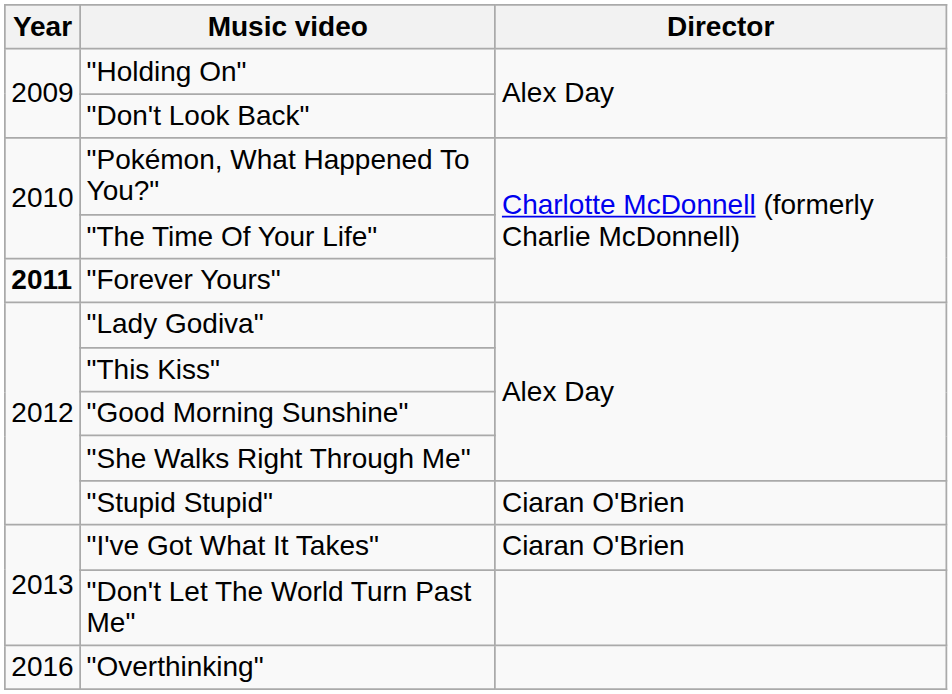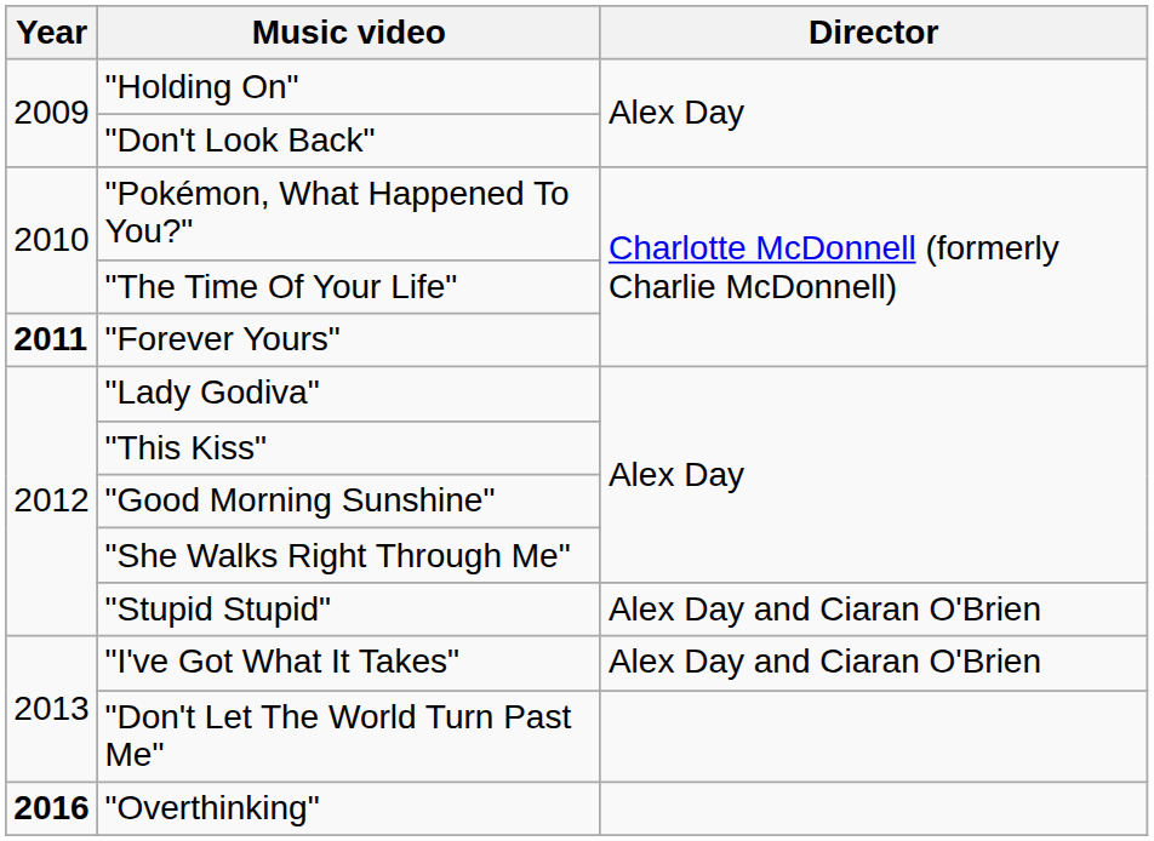 <table class="wikitable">
 <tr>
 <th>Year</th>
 <th width="230px">Music video</th>
 <th width="250px">Director</th>
 </tr>
 <tr>
 <td rowspan="2">2009</td>
 <td>"Holding On"</td>
 <td rowspan="2">Alex Day</td>
 </tr>
 <tr>
 <td>"Don't Look Back"</td>
 </tr>
 <tr>
 <td rowspan="2">2010</td>
 <td>"Pokémon, What Happened To You?"</td>
 <td rowspan="3"><a href='#'>Charlotte McDonnell</a> (formerly Charlie McDonnell)</td>
 </tr>
 <tr>
 <td>"The Time Of Your Life"</td>
 </tr>
 <tr>
 <td><strong>2011</strong></td>
 <td>"Forever Yours"</td>
 </tr>
 <tr>
 <td rowspan="5">2012</td>
 <td>"Lady Godiva"</td>
 <td rowspan="4">Alex Day</td>
 </tr>
 <tr>
 <td>"This Kiss"</td>
 </tr>
 <tr>
 <td>"Good Morning Sunshine"</td>
 </tr>
 <tr>
 <td>"She Walks Right Through Me"</td>
 </tr>
 <tr>
 <td>"Stupid Stupid"</td>
-<td>Ciaran O'Brien</td>
+<td>Alex Day and Ciaran O'Brien</td>
 </tr>
 <tr>
 <td rowspan=2>2013</td>
 <td>"I've Got What It Takes"</td>
-<td>Ciaran O'Brien</td>
+<td>Alex Day and Ciaran O'Brien</td>
 </tr>
 <tr>
 <td>"Don't Let The World Turn Past Me"</td>
 <td></td>
 </tr>
 <tr>
-<td>2016</td>
+<td><strong>2016</strong></td>
 <td>"Overthinking"</td>
 <td></td>
 </tr>
 </table>
